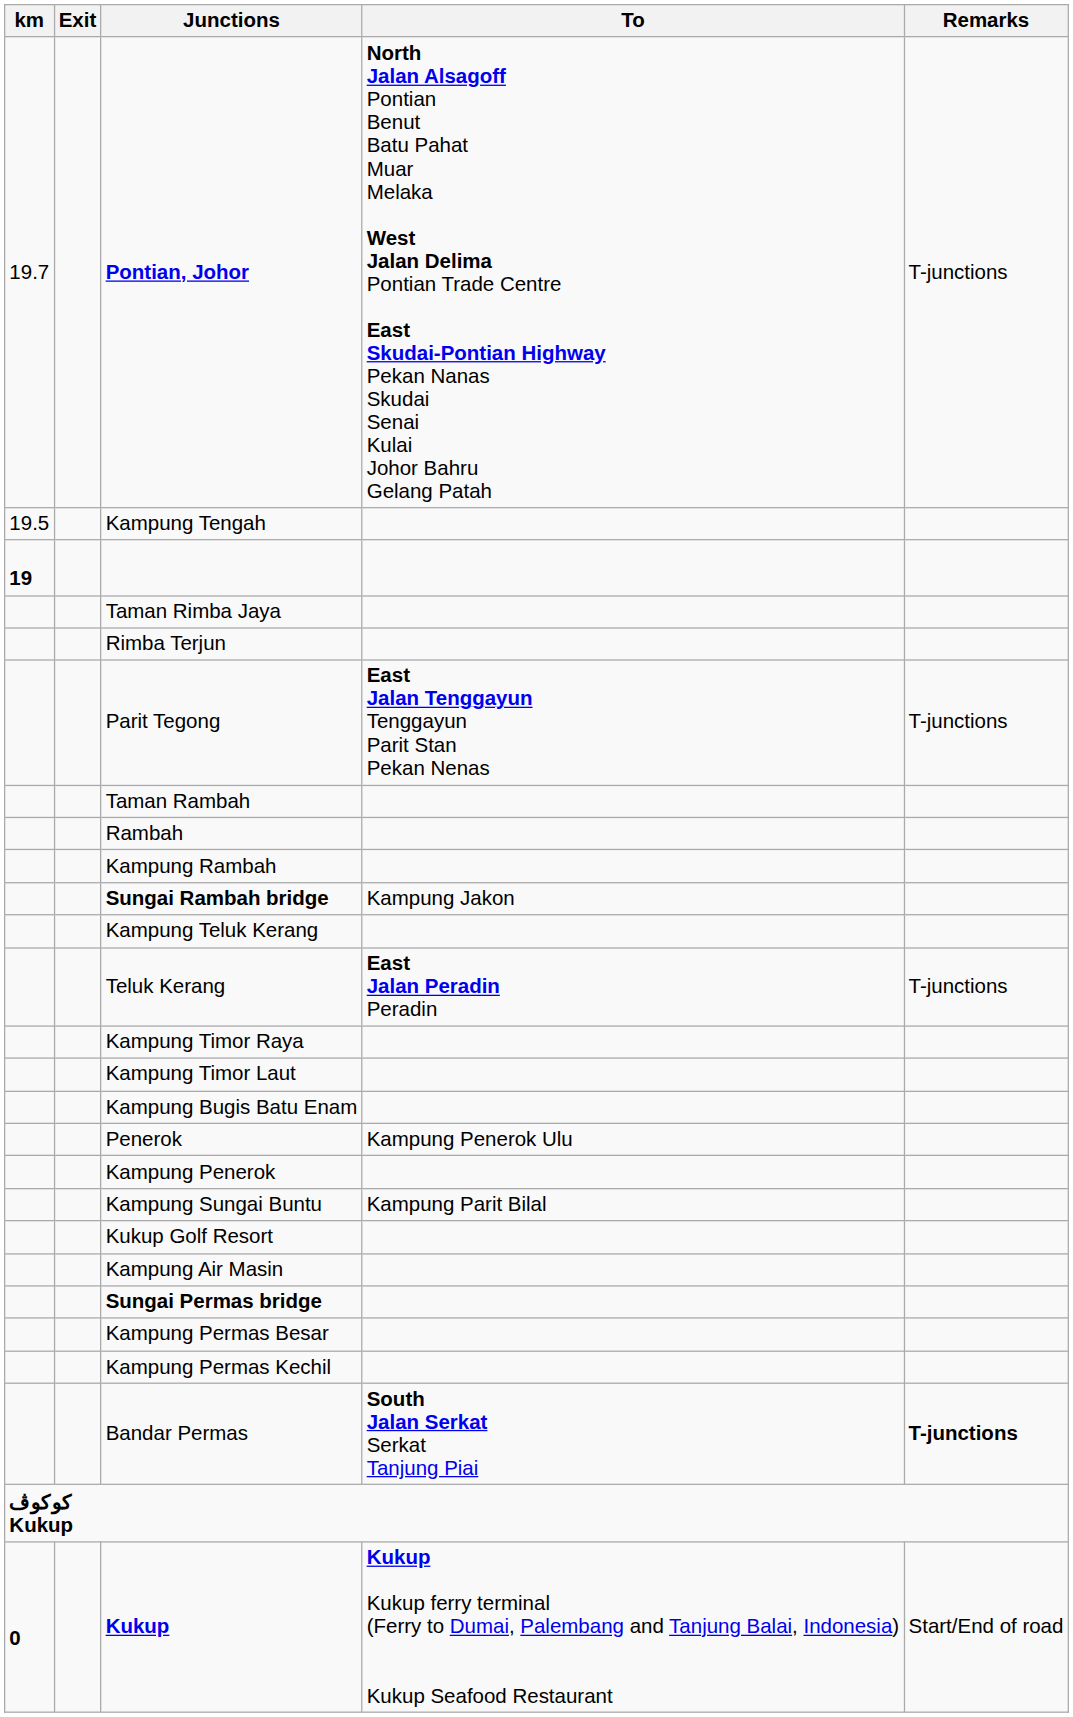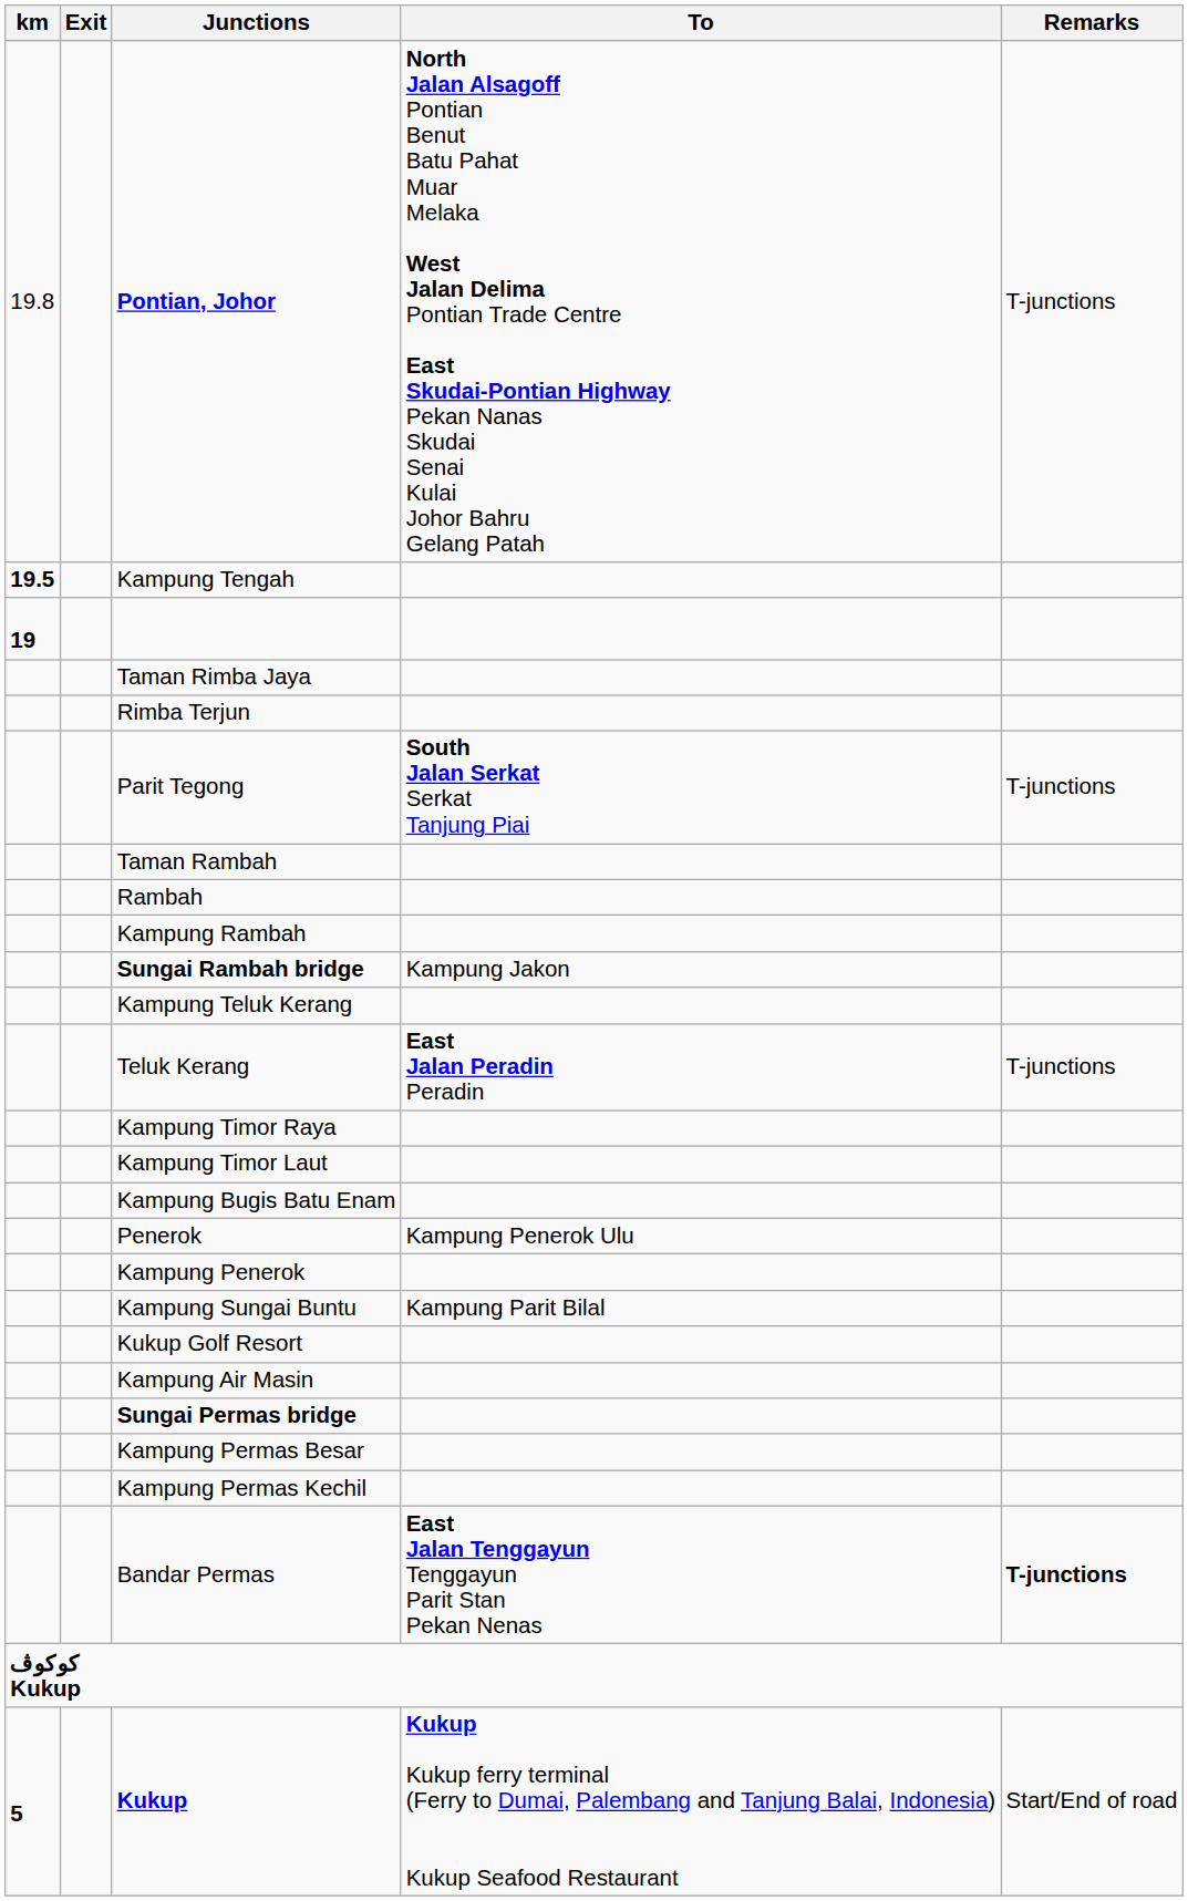 <table class="wikitable">
 <tr>
 <th>km</th>
 <th>Exit</th>
 <th>Junctions</th>
 <th>To</th>
 <th>Remarks</th>
 </tr>
 <tr>
-<td>19.7</td>
+<td>19.8</td>
 <td></td>
 <td><strong><a href='#'>Pontian, Johor</a></strong></td>
 <td><strong>North</strong><br> <strong><a href='#'>Jalan Alsagoff</a></strong><br> Pontian<br>  Benut<br> Batu Pahat<br> Muar<br> Melaka<br><br><strong>West</strong><br><strong>Jalan Delima</strong><br>Pontian Trade Centre<br><br><strong>East</strong><br> <strong><a href='#'>Skudai-Pontian Highway</a></strong><br> Pekan Nanas<br>  Skudai<br> Senai<br> Kulai<br> Johor Bahru<br> Gelang Patah</td>
 <td>T-junctions</td>
 </tr>
 <tr>
-<td>19.5</td>
+<td><strong>19.5</strong></td>
 <td></td>
 <td>Kampung Tengah</td>
 <td></td>
 <td></td>
 </tr>
 <tr>
 <td><br><strong>19</strong></td>
 <td></td>
 <td></td>
 <td></td>
 <td></td>
 </tr>
 <tr>
 <td></td>
 <td></td>
 <td>Taman Rimba Jaya</td>
 <td></td>
 <td></td>
 </tr>
 <tr>
 <td></td>
 <td></td>
 <td>Rimba Terjun</td>
 <td></td>
 <td></td>
 </tr>
 <tr>
 <td></td>
 <td></td>
 <td>Parit Tegong</td>
-<td><strong>East</strong><br> <strong><a href='#'>Jalan Tenggayun</a></strong><br>Tenggayun<br>Parit Stan<br>Pekan Nenas</td>
+<td><strong>South</strong><br> <strong><a href='#'>Jalan Serkat</a></strong><br>Serkat<br><a href='#'>Tanjung Piai</a></td>
 <td>T-junctions</td>
 </tr>
 <tr>
 <td></td>
 <td></td>
 <td>Taman Rambah</td>
 <td></td>
 <td></td>
 </tr>
 <tr>
 <td></td>
 <td></td>
 <td>Rambah</td>
 <td></td>
 <td></td>
 </tr>
 <tr>
 <td></td>
 <td></td>
 <td>Kampung Rambah</td>
 <td></td>
 <td></td>
 </tr>
 <tr>
 <td></td>
 <td></td>
 <td><strong>Sungai Rambah bridge</strong></td>
 <td>Kampung Jakon</td>
 <td></td>
 </tr>
 <tr>
 <td></td>
 <td></td>
 <td>Kampung Teluk Kerang</td>
 <td></td>
 <td></td>
 </tr>
 <tr>
 <td></td>
 <td></td>
 <td>Teluk Kerang</td>
 <td><strong>East</strong><br> <strong><a href='#'>Jalan Peradin</a></strong><br>Peradin</td>
 <td>T-junctions</td>
 </tr>
 <tr>
 <td></td>
 <td></td>
 <td>Kampung Timor Raya</td>
 <td></td>
 <td></td>
 </tr>
 <tr>
 <td></td>
 <td></td>
 <td>Kampung Timor Laut</td>
 <td></td>
 <td></td>
 </tr>
 <tr>
 <td></td>
 <td></td>
 <td>Kampung Bugis Batu Enam</td>
 <td></td>
 <td></td>
 </tr>
 <tr>
 <td></td>
 <td></td>
 <td>Penerok</td>
 <td>Kampung Penerok Ulu</td>
 <td></td>
 </tr>
 <tr>
 <td></td>
 <td></td>
 <td>Kampung Penerok</td>
 <td></td>
 <td></td>
 </tr>
 <tr>
 <td></td>
 <td></td>
 <td>Kampung Sungai Buntu</td>
 <td>Kampung Parit Bilal</td>
 <td></td>
 </tr>
 <tr>
 <td></td>
 <td></td>
 <td>Kukup Golf Resort</td>
 <td></td>
 <td></td>
 </tr>
 <tr>
 <td></td>
 <td></td>
 <td>Kampung Air Masin</td>
 <td></td>
 <td></td>
 </tr>
 <tr>
 <td></td>
 <td></td>
 <td><strong>Sungai Permas bridge</strong></td>
 <td></td>
 <td></td>
 </tr>
 <tr>
 <td></td>
 <td></td>
 <td>Kampung Permas Besar</td>
 <td></td>
 <td></td>
 </tr>
 <tr>
 <td></td>
 <td></td>
 <td>Kampung Permas Kechil</td>
 <td></td>
 <td></td>
 </tr>
 <tr>
 <td></td>
 <td></td>
 <td>Bandar Permas</td>
-<td><strong>South</strong><br> <strong><a href='#'>Jalan Serkat</a></strong><br>Serkat<br><a href='#'>Tanjung Piai</a></td>
+<td><strong>East</strong><br> <strong><a href='#'>Jalan Tenggayun</a></strong><br>Tenggayun<br>Parit Stan<br>Pekan Nenas</td>
 <td><strong>T-junctions</strong></td>
 </tr>
 <tr>
 <td style="width:600px" colspan="6" style="text-align:center; background:maroon;"><strong><span>کوکوڤ<br>Kukup</span></strong></td>
 </tr>
 <tr>
-<td><br><strong>0</strong></td>
+<td><br><strong>5</strong></td>
 <td></td>
 <td><strong><a href='#'>Kukup</a></strong></td>
 <td><strong><a href='#'>Kukup</a></strong><br><br>Kukup ferry terminal<br>(Ferry to <a href='#'>Dumai</a>, <a href='#'>Palembang</a> and <a href='#'>Tanjung Balai</a>, <a href='#'>Indonesia</a>)<br><br><br>Kukup Seafood Restaurant</td>
 <td>Start/End of road</td>
 </tr>
 </table>
